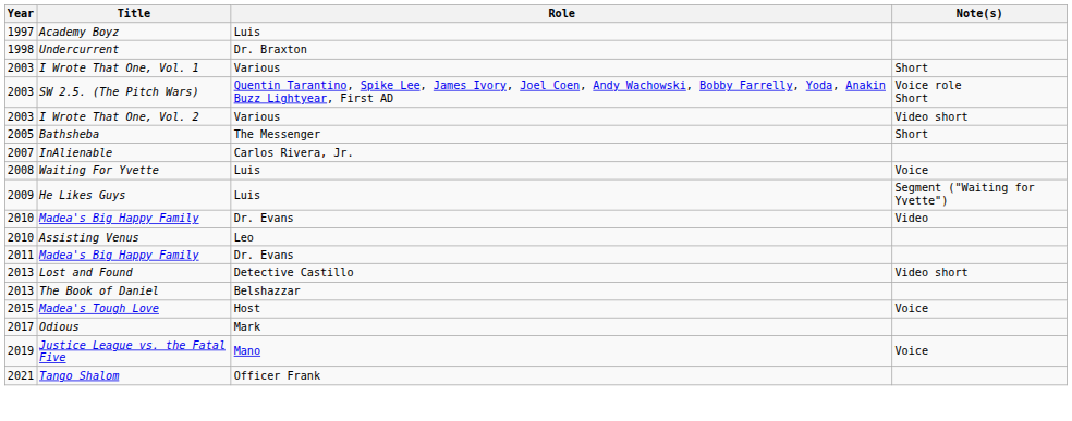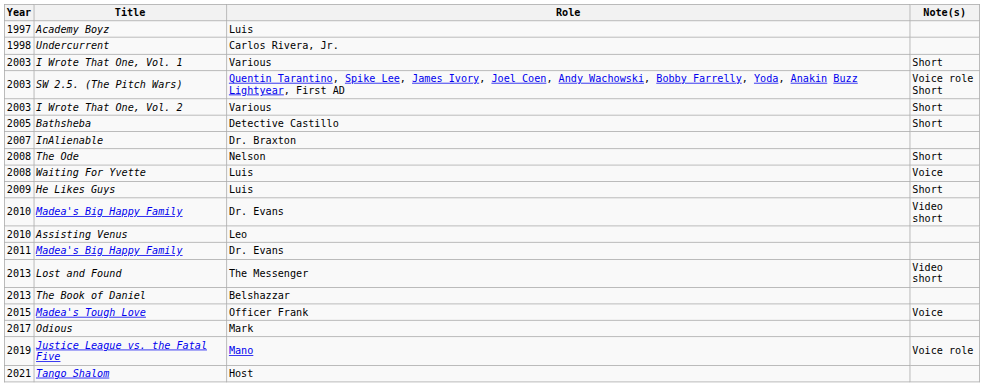 <table class="wikitable sortable">
 <tr>
 <th>Year</th>
 <th>Title</th>
 <th>Role</th>
 <th>Note(s)</th>
 </tr>
 <tr>
 <td>1997</td>
 <td><em>Academy Boyz</em></td>
 <td>Luis</td>
 <td></td>
 </tr>
 <tr>
 <td>1998</td>
 <td><em>Undercurrent</em></td>
-<td>Dr. Braxton</td>
+<td>Carlos Rivera, Jr.</td>
 <td></td>
 </tr>
 <tr>
 <td>2003</td>
 <td><em>I Wrote That One, Vol. 1</em></td>
 <td>Various</td>
 <td>Short</td>
 </tr>
 <tr>
 <td>2003</td>
 <td><em>SW 2.5. (The Pitch Wars)</em></td>
 <td><a href='#'>Quentin Tarantino</a>, <a href='#'>Spike Lee</a>, <a href='#'>James Ivory</a>, <a href='#'>Joel Coen</a>, <a href='#'>Andy Wachowski</a>, <a href='#'>Bobby Farrelly</a>, <a href='#'>Yoda</a>, <a href='#'>Anakin</a>  <a href='#'>Buzz Lightyear</a>, First AD</td>
 <td>Voice role<br>Short</td>
 </tr>
 <tr>
 <td>2003</td>
 <td><em>I Wrote That One, Vol. 2</em></td>
 <td>Various</td>
-<td>Video short</td>
+<td>Short</td>
 </tr>
 <tr>
 <td>2005</td>
 <td><em>Bathsheba</em></td>
-<td>The Messenger</td>
+<td>Detective Castillo</td>
 <td>Short</td>
 </tr>
 <tr>
 <td>2007</td>
 <td><em>InAlienable</em></td>
-<td>Carlos Rivera, Jr.</td>
+<td>Dr. Braxton</td>
 <td></td>
+</tr>
+<tr>
+<td>2008</td>
+<td><em>The Ode</em></td>
+<td>Nelson</td>
+<td>Short</td>
 </tr>
 <tr>
 <td>2008</td>
 <td><em>Waiting For Yvette</em></td>
 <td>Luis</td>
 <td>Voice</td>
 </tr>
 <tr>
 <td>2009</td>
 <td><em>He Likes Guys</em></td>
 <td>Luis</td>
-<td>Segment ("Waiting for Yvette")</td>
+<td>Short</td>
 </tr>
 <tr>
 <td>2010</td>
 <td><em><a href='#'>Madea's Big Happy Family</a></em></td>
 <td>Dr. Evans</td>
-<td>Video</td>
+<td>Video short</td>
 </tr>
 <tr>
 <td>2010</td>
 <td><em>Assisting Venus</em></td>
 <td>Leo</td>
 <td></td>
 </tr>
 <tr>
 <td>2011</td>
 <td><em><a href='#'>Madea's Big Happy Family</a></em></td>
 <td>Dr. Evans</td>
 <td></td>
 </tr>
 <tr>
 <td>2013</td>
 <td><em>Lost and Found</em></td>
-<td>Detective Castillo</td>
+<td>The Messenger</td>
 <td>Video short</td>
 </tr>
 <tr>
 <td>2013</td>
 <td><em>The Book of Daniel</em></td>
 <td>Belshazzar</td>
 <td></td>
 </tr>
 <tr>
 <td>2015</td>
 <td><em><a href='#'>Madea's Tough Love</a></em></td>
-<td>Host</td>
+<td>Officer Frank</td>
 <td>Voice</td>
 </tr>
 <tr>
 <td>2017</td>
 <td><em>Odious</em></td>
 <td>Mark</td>
 <td></td>
 </tr>
 <tr>
 <td>2019</td>
 <td><em><a href='#'>Justice League vs. the Fatal Five</a></em></td>
 <td><a href='#'>Mano</a></td>
-<td>Voice</td>
+<td>Voice role</td>
 </tr>
 <tr>
 <td>2021</td>
 <td><em><a href='#'>Tango Shalom</a></em></td>
-<td>Officer Frank</td>
+<td>Host</td>
 <td></td>
 </tr>
 </table>
